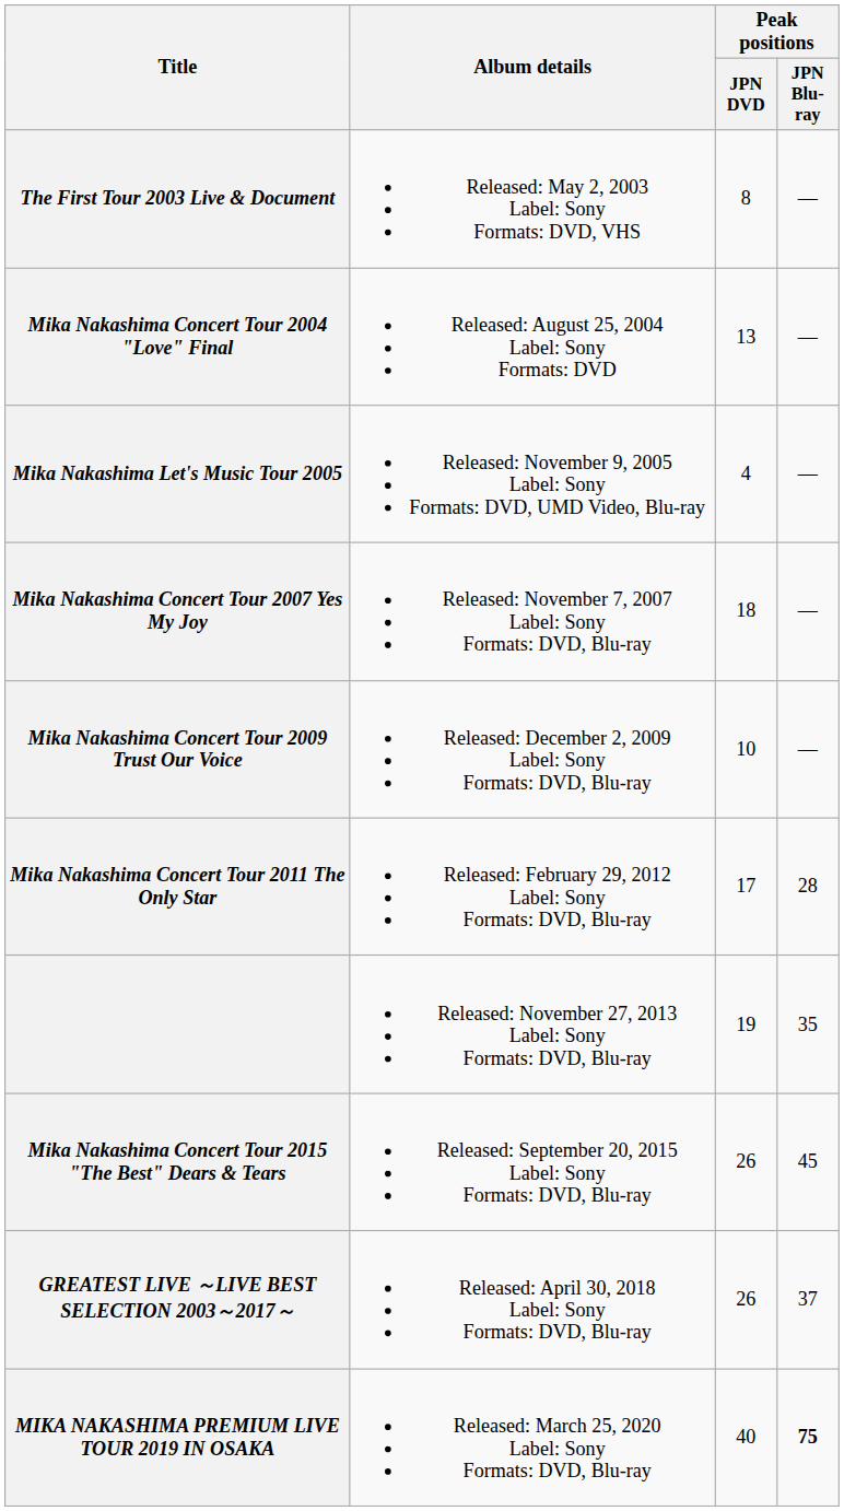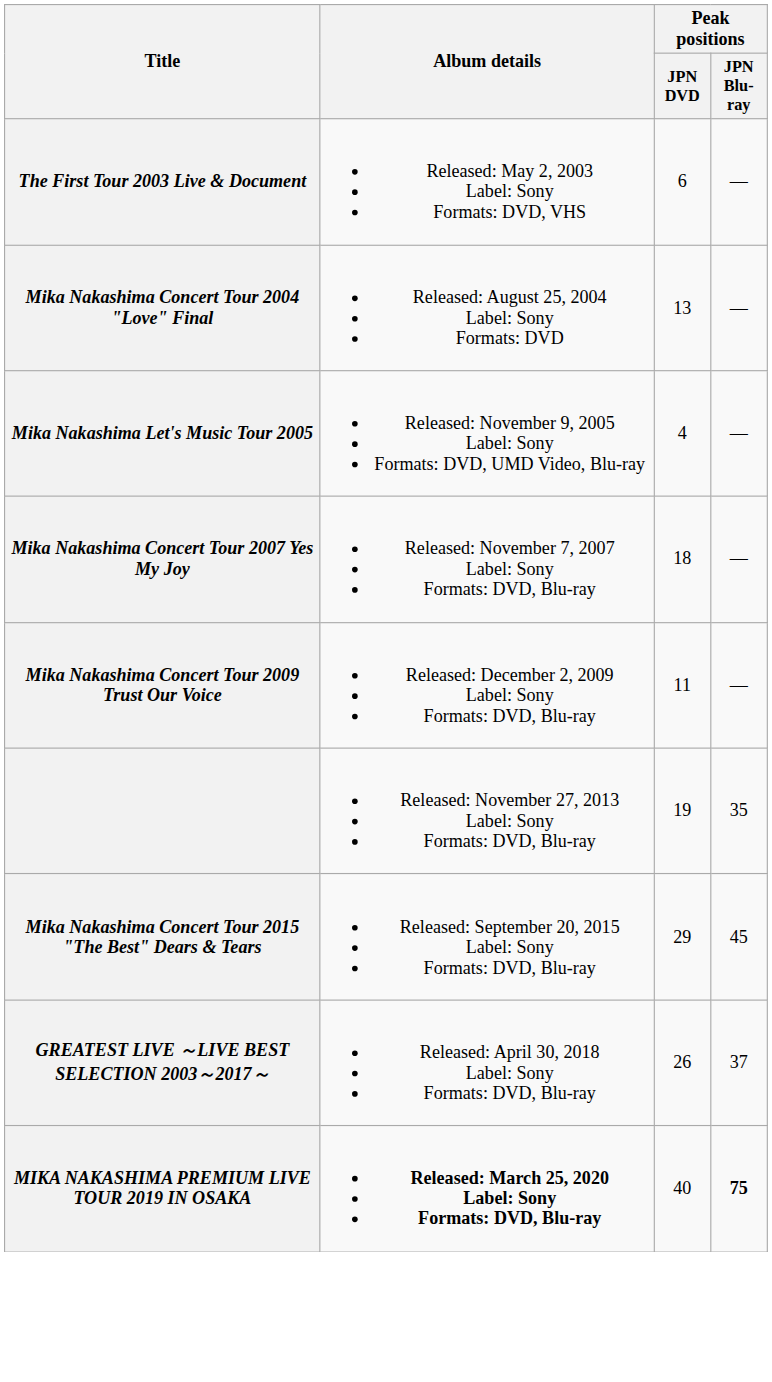 <table class="wikitable plainrowheaders" style="text-align:center;" border="1">
 <tr>
 <th scope="col" rowspan="2" style="width:17em;">Title</th>
 <th scope="col" rowspan="2" style="width:18em;">Album details</th>
 <th colspan="2">Peak positions</th>
 </tr>
 <tr>
 <th scope="col" style="width:3em;font-size:90%;">JPN DVD<br></th>
 <th scope="col" style="width:3em;font-size:90%;">JPN Blu-ray<br></th>
 </tr>
 <tr>
 <th scope="row"><em>The First Tour 2003 Live & Document</em></th>
 <td><br><ul><li>Released: May 2, 2003</li><li>Label: Sony</li><li>Formats: DVD, VHS</li></ul></td>
-<td>8</td>
+<td>6</td>
 <td>—</td>
 </tr>
 <tr>
 <th scope="row"><em>Mika Nakashima Concert Tour 2004 "Love" Final</em></th>
 <td><br><ul><li>Released: August 25, 2004</li><li>Label: Sony</li><li>Formats: DVD</li></ul></td>
 <td>13</td>
 <td>—</td>
 </tr>
 <tr>
 <th scope="row"><em>Mika Nakashima Let's Music Tour 2005</em></th>
 <td><br><ul><li>Released: November 9, 2005</li><li>Label: Sony</li><li>Formats: DVD, UMD Video, Blu-ray</li></ul></td>
 <td>4</td>
 <td>—</td>
 </tr>
 <tr>
 <th scope="row"><em>Mika Nakashima Concert Tour 2007 Yes My Joy</em></th>
 <td><br><ul><li>Released: November 7, 2007</li><li>Label: Sony</li><li>Formats: DVD, Blu-ray</li></ul></td>
 <td>18</td>
 <td>—</td>
 </tr>
 <tr>
 <th scope="row"><em>Mika Nakashima Concert Tour 2009 Trust Our Voice</em></th>
 <td><br><ul><li>Released: December 2, 2009</li><li>Label: Sony</li><li>Formats: DVD, Blu-ray</li></ul></td>
-<td>10</td>
+<td>11</td>
 <td>—</td>
-</tr>
-<tr>
-<th scope="row"><em>Mika Nakashima Concert Tour 2011 The Only Star</em></th>
-<td><br><ul><li>Released: February 29, 2012</li><li>Label: Sony</li><li>Formats: DVD, Blu-ray</li></ul></td>
-<td>17</td>
-<td>28</td>
 </tr>
 <tr>
 <th scope="row"></th>
 <td><br><ul><li>Released: November 27, 2013</li><li>Label: Sony</li><li>Formats: DVD, Blu-ray</li></ul></td>
 <td>19</td>
 <td>35</td>
 </tr>
 <tr>
 <th scope="row"><em>Mika Nakashima Concert Tour 2015 "The Best" Dears & Tears</em></th>
 <td><br><ul><li>Released: September 20, 2015</li><li>Label: Sony</li><li>Formats: DVD, Blu-ray</li></ul></td>
-<td>26</td>
+<td>29</td>
 <td>45</td>
 </tr>
 <tr>
 <th scope="row"><em>GREATEST LIVE ～LIVE BEST SELECTION 2003～2017～</em></th>
 <td><br><ul><li>Released: April 30, 2018</li><li>Label: Sony</li><li>Formats: DVD, Blu-ray</li></ul></td>
 <td>26</td>
 <td>37</td>
 </tr>
 <tr>
 <th scope="row"><em>MIKA NAKASHIMA PREMIUM LIVE TOUR 2019 IN OSAKA</em></th>
-<td><br><ul><li>Released: March 25, 2020</li><li>Label: Sony</li><li>Formats: DVD, Blu-ray</li></ul></td>
+<td><strong><br><ul><li>Released: March 25, 2020</li><li>Label: Sony</li><li>Formats: DVD, Blu-ray</li></ul></strong></td>
 <td>40</td>
 <td><strong>75</strong></td>
 </tr>
 </table>
